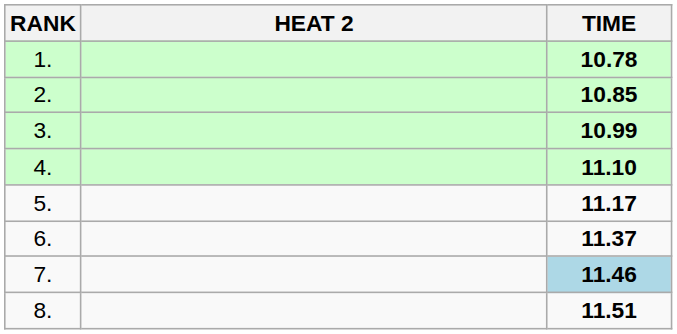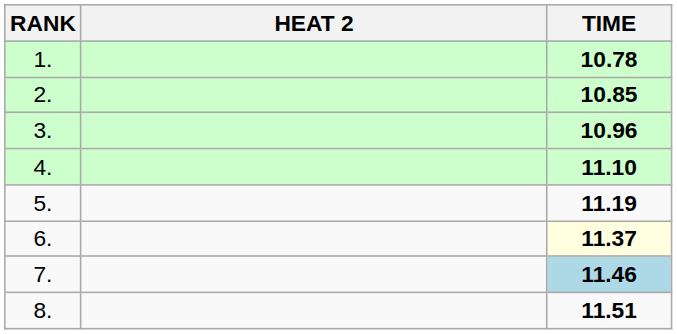 <table class="wikitable" style="border-collapse: collapse; font-size: 90%;">
 <tr>
 <th>RANK</th>
 <th style="width: 20em">HEAT 2</th>
 <th style="width: 5em">TIME</th>
 </tr>
 <tr style="background:#ccffcc;">
 <td align="center">1.</td>
 <td></td>
 <td align="center"><strong>10.78</strong></td>
 </tr>
 <tr style="background:#ccffcc;">
 <td align="center">2.</td>
 <td></td>
 <td align="center"><strong>10.85</strong></td>
 </tr>
 <tr style="background:#ccffcc;">
 <td align="center">3.</td>
 <td></td>
-<td align="center"><strong>10.99</strong></td>
+<td align="center"><strong>10.96</strong></td>
 </tr>
 <tr style="background:#ccffcc;">
 <td align="center">4.</td>
 <td></td>
 <td align="center"><strong>11.10</strong></td>
 </tr>
 <tr>
 <td align="center">5.</td>
 <td></td>
-<td align="center"><strong>11.17</strong></td>
+<td align="center"><strong>11.19</strong></td>
 </tr>
 <tr>
 <td align="center">6.</td>
 <td></td>
-<td align="center"><strong>11.37</strong></td>
+<td align="center" style="background: lightyellow;"><strong>11.37</strong></td>
 </tr>
 <tr>
 <td align="center">7.</td>
 <td></td>
 <td align="center" style="background: lightblue;"><strong>11.46</strong></td>
 </tr>
 <tr>
 <td align="center">8.</td>
 <td></td>
 <td align="center"><strong>11.51</strong></td>
 </tr>
 </table>
